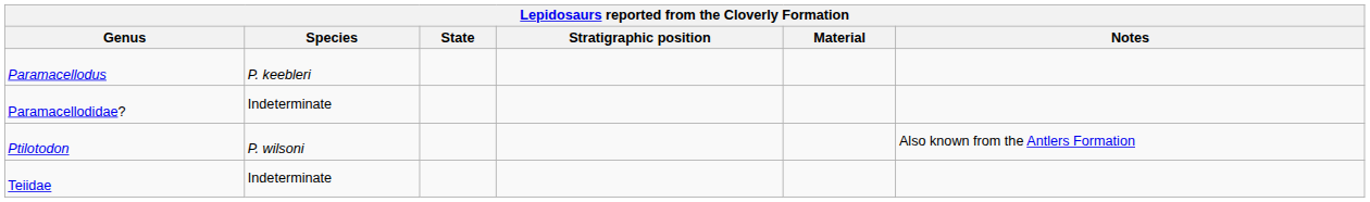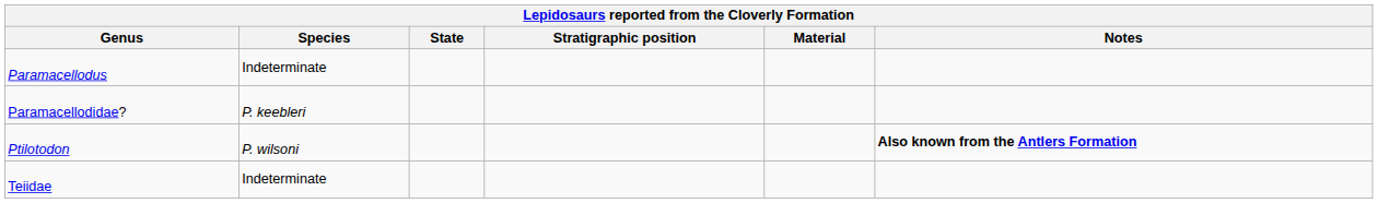 <table class="wikitable" align="center" width="100%">
 <tr>
 <th colspan="7" align="center"><strong><a href='#'>Lepidosaurs</a> reported from the Cloverly Formation</strong></th>
 </tr>
 <tr>
 <th>Genus</th>
 <th>Species</th>
 <th>State</th>
 <th>Stratigraphic position</th>
 <th>Material</th>
 <th>Notes<br></th>
 </tr>
 <tr>
 <td><br><em><a href='#'>Paramacellodus</a></em></td>
-<td><br><em>P. keebleri</em></td>
+<td>Indeterminate</td>
 <td></td>
 <td></td>
 <td></td>
 <td></td>
 </tr>
 <tr>
 <td><br><a href='#'>Paramacellodidae</a>?</td>
-<td>Indeterminate</td>
+<td><br><em>P. keebleri</em></td>
 <td></td>
 <td></td>
 <td></td>
 <td></td>
 </tr>
 <tr>
 <td><br><em><a href='#'>Ptilotodon</a></em></td>
 <td><br><em>P. wilsoni</em></td>
 <td></td>
 <td></td>
 <td></td>
-<td>Also known from the <a href='#'>Antlers Formation</a></td>
+<td><strong>Also known from the <a href='#'>Antlers Formation</a></strong></td>
 </tr>
 <tr>
 <td><br><a href='#'>Teiidae</a></td>
 <td>Indeterminate</td>
 <td></td>
 <td></td>
 <td></td>
 <td></td>
 </tr>
 </table>
